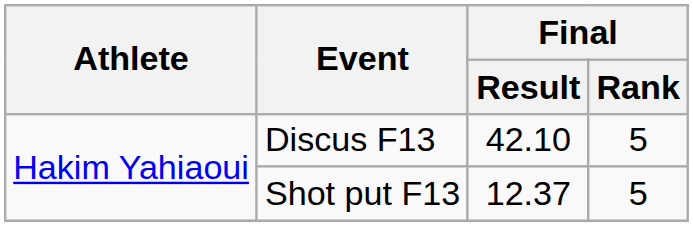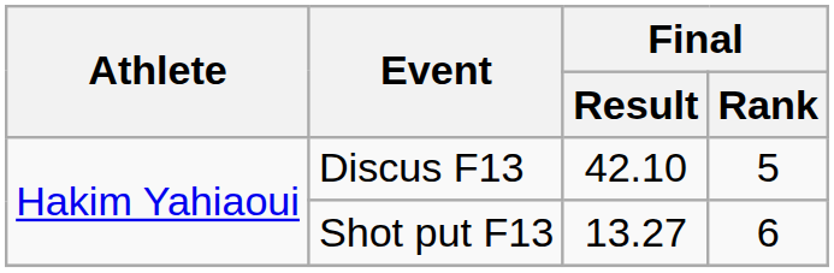 <table class="wikitable" style="text-align:center; font-size:90%">
 <tr>
 <th rowspan="2">Athlete</th>
 <th rowspan="2">Event</th>
 <th colspan="2">Final</th>
 </tr>
 <tr>
 <th>Result</th>
 <th>Rank</th>
 </tr>
 <tr>
 <td align="left" rowspan="2"><a href='#'>Hakim Yahiaoui</a></td>
 <td align=left>Discus F13</td>
 <td>42.10</td>
 <td>5</td>
 </tr>
 <tr>
 <td align=left>Shot put F13</td>
-<td>12.37</td>
-<td>5</td>
+<td>13.27</td>
+<td>6</td>
 </tr>
 <tr>
 </tr>
 </table>
